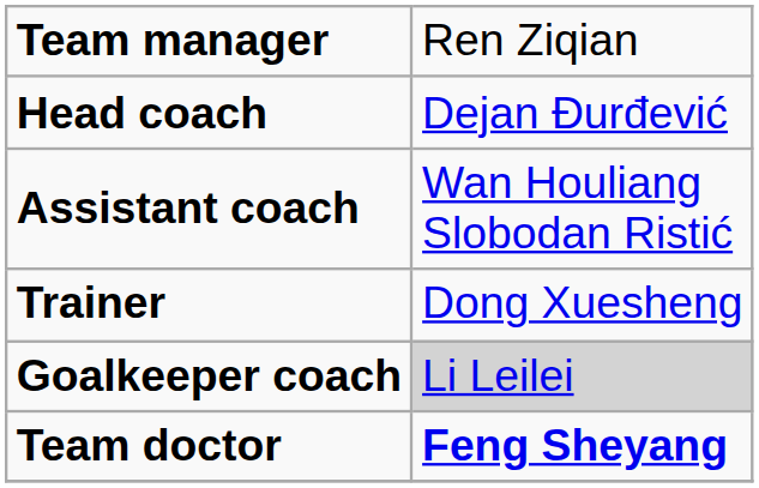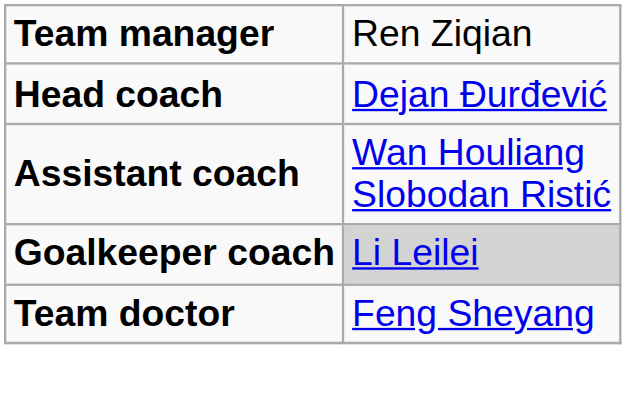 <table class=wikitable>
 <tr>
 <td rowspan=1><strong>Team manager</strong></td>
 <td> Ren Ziqian <br></td>
 </tr>
 <tr>
 <td rowspan=1><strong>Head coach</strong></td>
 <td> <a href='#'>Dejan Đurđević</a></td>
 </tr>
 <tr>
 <td rowspan=1><strong>Assistant coach</strong></td>
 <td> <a href='#'>Wan Houliang</a> <br>  <a href='#'>Slobodan Ristić</a></td>
 </tr>
 <tr>
-<td rowspan=1><strong>Trainer</strong></td>
-<td> <a href='#'>Dong Xuesheng</a></td>
-</tr>
-<tr>
 <td rowspan=1><strong>Goalkeeper coach</strong></td>
 <td style="background: lightgrey;"> <a href='#'>Li Leilei</a></td>
 </tr>
 <tr>
 <td rowspan=1><strong>Team doctor</strong></td>
-<td><strong> <a href='#'>Feng Sheyang</a></strong></td>
+<td> <a href='#'>Feng Sheyang</a></td>
 </tr>
 <tr>
 </tr>
 </table>
